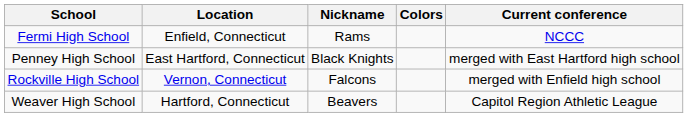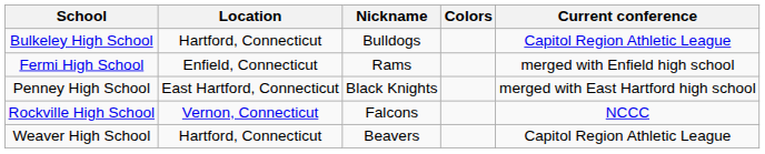 <table class="wikitable sortable" style="text-align:center">
 <tr>
 <th>School</th>
 <th>Location</th>
 <th>Nickname</th>
 <th>Colors</th>
 <th>Current conference</th>
 </tr>
 <tr>
+<td><a href='#'>Bulkeley High School</a></td>
+<td>Hartford, Connecticut</td>
+<td>Bulldogs</td>
+<td> </td>
+<td><a href='#'>Capitol Region Athletic League</a></td>
+</tr>
+<tr>
 <td><a href='#'>Fermi High School</a></td>
 <td>Enfield, Connecticut</td>
 <td>Rams</td>
 <td>  </td>
-<td><a href='#'>NCCC</a></td>
+<td>merged with Enfield high school</td>
 </tr>
 <tr>
 <td>Penney High School</td>
 <td>East Hartford, Connecticut</td>
 <td>Black Knights</td>
 <td> </td>
 <td>merged with East Hartford high school</td>
 </tr>
 <tr>
 <td><a href='#'>Rockville High School</a></td>
 <td><a href='#'>Vernon, Connecticut</a></td>
 <td>Falcons</td>
 <td> </td>
-<td>merged with Enfield high school</td>
+<td><a href='#'>NCCC</a></td>
 </tr>
 <tr>
 <td>Weaver High School</td>
 <td>Hartford, Connecticut</td>
 <td>Beavers</td>
 <td> </td>
 <td>Capitol Region Athletic League</td>
 </tr>
 </table>
